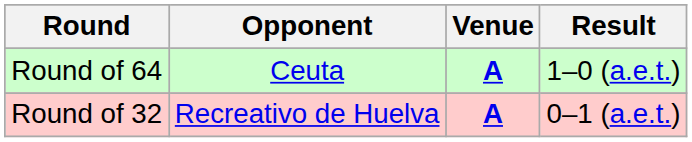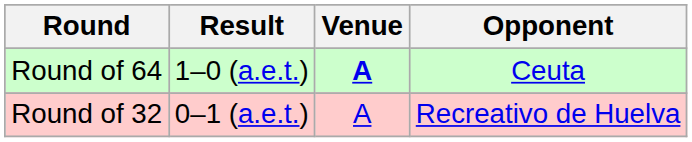 <table class="wikitable" style="font-size:100%; text-align:center">
 <tr>
 <th>Round</th>
+<th>Result</th>
+<th>Venue</th>
 <th>Opponent</th>
-<th>Venue</th>
-<th>Result</th>
 </tr>
 <tr bgcolor= CCFFCC>
 <td>Round of 64</td>
+<td>1–0 (<a href='#'>a.e.t.</a>)</td>
+<td><strong><a href='#'>A</a></strong></td>
 <td><a href='#'>Ceuta</a></td>
-<td><strong><a href='#'>A</a></strong></td>
-<td>1–0 (<a href='#'>a.e.t.</a>)</td>
 </tr>
 <tr bgcolor= FFCCCC>
 <td>Round of 32</td>
+<td>0–1 (<a href='#'>a.e.t.</a>)</td>
+<td><a href='#'>A</a></td>
 <td><a href='#'>Recreativo de Huelva</a></td>
-<td><strong><a href='#'>A</a></strong></td>
-<td>0–1 (<a href='#'>a.e.t.</a>)</td>
 </tr>
 </table>
